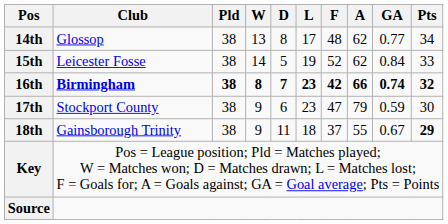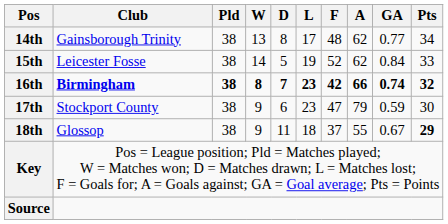 <table class="wikitable" style="text-align:center">
 <tr>
 <th scope="col">Pos</th>
 <th scope="col">Club</th>
 <th scope="col">Pld</th>
 <th scope="col">W</th>
 <th scope="col">D</th>
 <th scope="col">L</th>
 <th scope="col">F</th>
 <th scope="col">A</th>
 <th scope="col">GA</th>
 <th scope="col">Pts</th>
 </tr>
 <tr>
 <th scope="row">14th</th>
-<td align="left"><a href='#'>Glossop</a></td>
+<td align="left"><a href='#'>Gainsborough Trinity</a></td>
 <td>38</td>
 <td>13</td>
 <td>8</td>
 <td>17</td>
 <td>48</td>
 <td>62</td>
 <td>0.77</td>
 <td>34</td>
 </tr>
 <tr>
 <th scope="row">15th</th>
 <td align="left"><a href='#'>Leicester Fosse</a></td>
 <td>38</td>
 <td>14</td>
 <td>5</td>
 <td>19</td>
 <td>52</td>
 <td>62</td>
 <td>0.84</td>
 <td>33</td>
 </tr>
 <tr style="font-weight:bold">
 <th scope="row">16th</th>
 <td align="left"><a href='#'>Birmingham</a></td>
 <td>38</td>
 <td>8</td>
 <td>7</td>
 <td>23</td>
 <td>42</td>
 <td>66</td>
 <td>0.74</td>
 <td>32</td>
 </tr>
 <tr>
 <th scope="row">17th</th>
 <td align="left"><a href='#'>Stockport County</a></td>
 <td>38</td>
 <td>9</td>
 <td>6</td>
 <td>23</td>
 <td>47</td>
 <td>79</td>
 <td>0.59</td>
 <td>30</td>
 </tr>
 <tr>
 <th scope="row">18th</th>
-<td align="left"><a href='#'>Gainsborough Trinity</a></td>
+<td align="left"><a href='#'>Glossop</a></td>
 <td>38</td>
 <td>9</td>
 <td>11</td>
 <td>18</td>
 <td>37</td>
 <td>55</td>
 <td>0.67</td>
 <td><strong>29</strong></td>
 </tr>
 <tr>
 <th scope="row">Key</th>
 <td colspan="9">Pos = League position; Pld = Matches played;<br>W = Matches won; D = Matches drawn; L = Matches lost;<br>F = Goals for; A = Goals against; GA = <a href='#'>Goal average</a>; Pts = Points</td>
 </tr>
 <tr>
 <th scope="row">Source</th>
 <td colspan="9"></td>
 </tr>
 </table>
